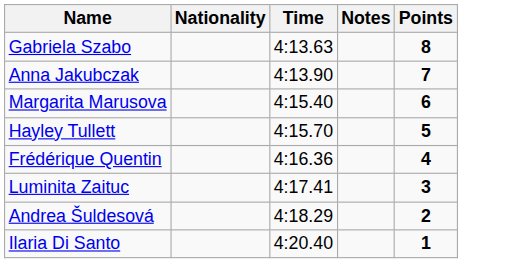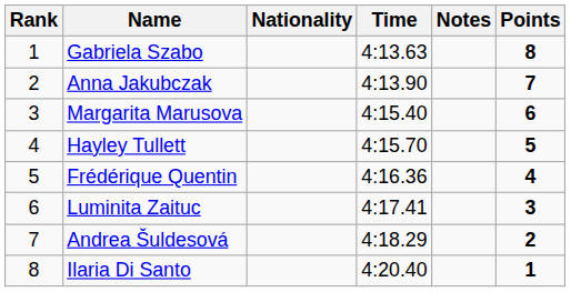 <table class="wikitable sortable" style="text-align:center">
 <tr>
+<th>Rank</th>
 <th>Name</th>
 <th>Nationality</th>
 <th>Time</th>
 <th>Notes</th>
 <th>Points</th>
 </tr>
 <tr>
+<td>1</td>
 <td align=left><a href='#'>Gabriela Szabo</a></td>
 <td align=left></td>
 <td>4:13.63</td>
 <td></td>
 <td><strong>8</strong></td>
 </tr>
 <tr>
+<td>2</td>
 <td align=left><a href='#'>Anna Jakubczak</a></td>
 <td align=left></td>
 <td>4:13.90</td>
 <td></td>
 <td><strong>7</strong></td>
 </tr>
 <tr>
+<td>3</td>
 <td align=left><a href='#'>Margarita Marusova</a></td>
 <td align=left></td>
 <td>4:15.40</td>
 <td></td>
 <td><strong>6</strong></td>
 </tr>
 <tr>
+<td>4</td>
 <td align=left><a href='#'>Hayley Tullett</a></td>
 <td align=left></td>
 <td>4:15.70</td>
 <td></td>
 <td><strong>5</strong></td>
 </tr>
 <tr>
+<td>5</td>
 <td align=left><a href='#'>Frédérique Quentin</a></td>
 <td align=left></td>
 <td>4:16.36</td>
 <td></td>
 <td><strong>4</strong></td>
 </tr>
 <tr>
+<td>6</td>
 <td align=left><a href='#'>Luminita Zaituc</a></td>
 <td align=left></td>
 <td>4:17.41</td>
 <td></td>
 <td><strong>3</strong></td>
 </tr>
 <tr>
+<td>7</td>
 <td align=left><a href='#'>Andrea Šuldesová</a></td>
 <td align=left></td>
 <td>4:18.29</td>
 <td></td>
 <td><strong>2</strong></td>
 </tr>
 <tr>
+<td>8</td>
 <td align=left><a href='#'>Ilaria Di Santo</a></td>
 <td align=left></td>
 <td>4:20.40</td>
 <td></td>
 <td><strong>1</strong></td>
 </tr>
 </table>
